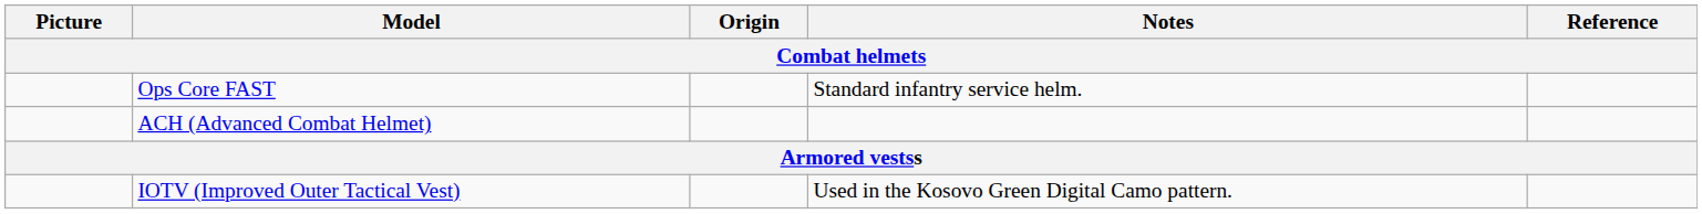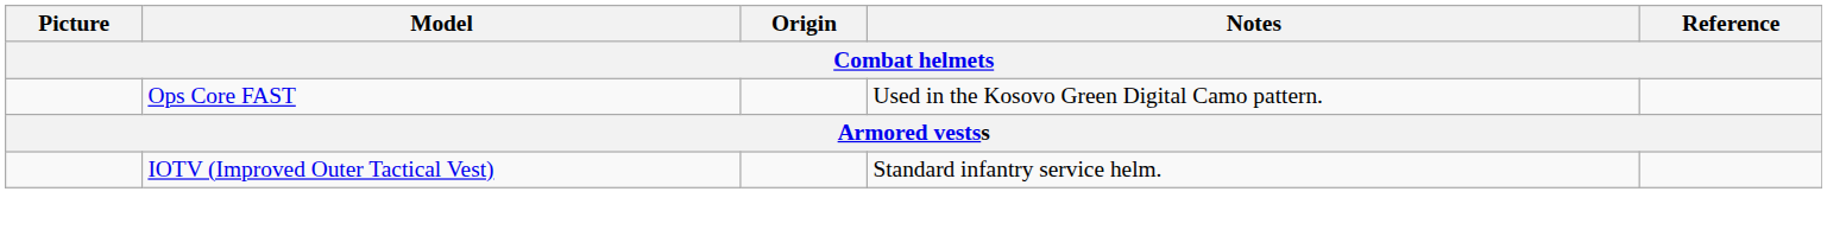 <table class="wikitable" style="width:100%;">
 <tr>
 <th>Picture</th>
 <th>Model</th>
 <th>Origin</th>
 <th>Notes</th>
 <th>Reference</th>
 </tr>
 <tr>
 <th colspan="5" scope="row"><a href='#'>Combat helmets</a></th>
 </tr>
 <tr>
 <td></td>
 <td><a href='#'>Ops Core FAST</a></td>
 <td></td>
-<td>Standard infantry service helm.</td>
-<td></td>
-</tr>
-<tr>
-<td></td>
-<td><a href='#'>ACH (Advanced Combat Helmet)</a></td>
-<td></td>
-<td></td>
+<td>Used in the Kosovo Green Digital Camo pattern.</td>
 <td></td>
 </tr>
 <tr>
 <th colspan="5" scope="row"><a href='#'>Armored vests</a>s</th>
 </tr>
 <tr>
 <td></td>
 <td><a href='#'>IOTV (Improved Outer Tactical Vest)</a></td>
 <td></td>
-<td>Used in the Kosovo Green Digital Camo pattern.</td>
+<td>Standard infantry service helm.</td>
 <td></td>
 </tr>
 </table>
